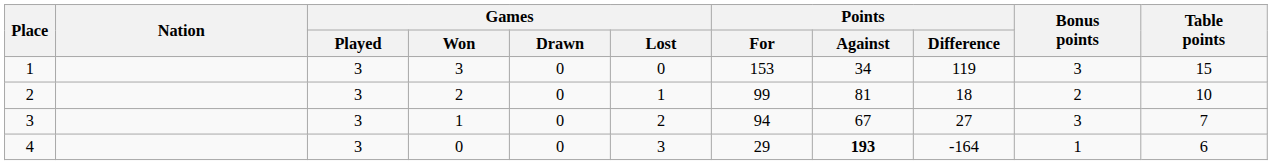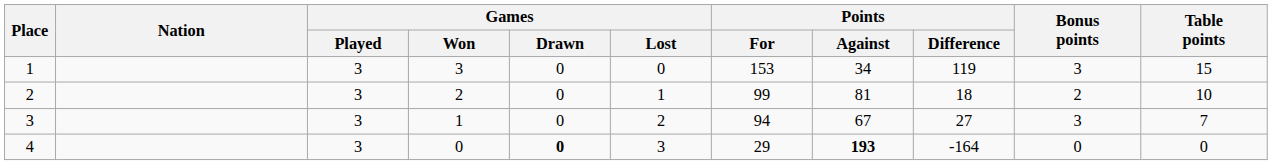 <table class="wikitable" width="98%">
 <tr>
 <th rowspan=2 width="4%">Place</th>
 <th rowspan=2 width="20%">Nation</th>
 <th colspan=4 width="32%">Games</th>
 <th colspan=3 width="24%">Points</th>
 <th rowspan=2 width="10%">Bonus<br>points</th>
 <th rowspan=2 width="10%">Table<br>points</th>
 </tr>
 <tr>
 <th width="8%">Played</th>
 <th width="8%">Won</th>
 <th width="8%">Drawn</th>
 <th width="8%">Lost</th>
 <th width="8%">For</th>
 <th width="8%">Against</th>
 <th width="8%">Difference</th>
 </tr>
 <tr align=center>
 <td>1</td>
 <td align=left></td>
 <td>3</td>
 <td>3</td>
 <td>0</td>
 <td>0</td>
 <td>153</td>
 <td>34</td>
 <td>119</td>
 <td>3</td>
 <td>15</td>
 </tr>
 <tr align=center>
 <td>2</td>
 <td align=left></td>
 <td>3</td>
 <td>2</td>
 <td>0</td>
 <td>1</td>
 <td>99</td>
 <td>81</td>
 <td>18</td>
 <td>2</td>
 <td>10</td>
 </tr>
 <tr align=center>
 <td>3</td>
 <td align=left></td>
 <td>3</td>
 <td>1</td>
 <td>0</td>
 <td>2</td>
 <td>94</td>
 <td>67</td>
 <td>27</td>
 <td>3</td>
 <td>7</td>
 </tr>
 <tr align=center>
 <td>4</td>
 <td align=left></td>
 <td>3</td>
 <td>0</td>
-<td>0</td>
+<td><strong>0</strong></td>
 <td>3</td>
 <td>29</td>
 <td><strong>193</strong></td>
 <td>-164</td>
-<td>1</td>
-<td>6</td>
+<td>0</td>
+<td>0</td>
 </tr>
 </table>
